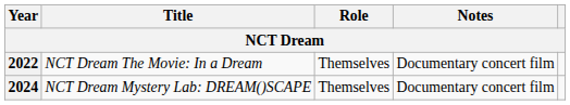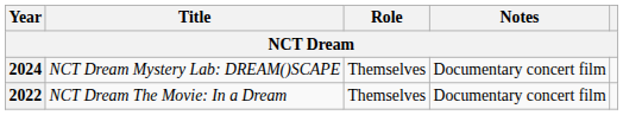 <table class="wikitable plainrowheaders">
 <tr>
 <th scope="col">Year</th>
 <th scope="col">Title</th>
 <th scope="col">Role</th>
 <th class="unsortable" scope="col">Notes</th>
 <th class="unsortable" scope="col"></th>
 </tr>
 <tr>
 <th colspan="5">NCT Dream</th>
 </tr>
 <tr>
+<th scope="row">2024</th>
+<td><em>NCT Dream Mystery Lab: DREAM()SCAPE</em></td>
+<td>Themselves</td>
+<td>Documentary concert film</td>
+<td></td>
+</tr>
+<tr>
 <th scope="row">2022</th>
 <td><em>NCT Dream The Movie: In a Dream</em></td>
 <td>Themselves</td>
 <td>Documentary concert film</td>
 <td></td>
 </tr>
-<tr>
-<th scope="row">2024</th>
-<td><em>NCT Dream Mystery Lab: DREAM()SCAPE</em></td>
-<td>Themselves</td>
-<td>Documentary concert film</td>
-<td></td>
-</tr>
 </table>
